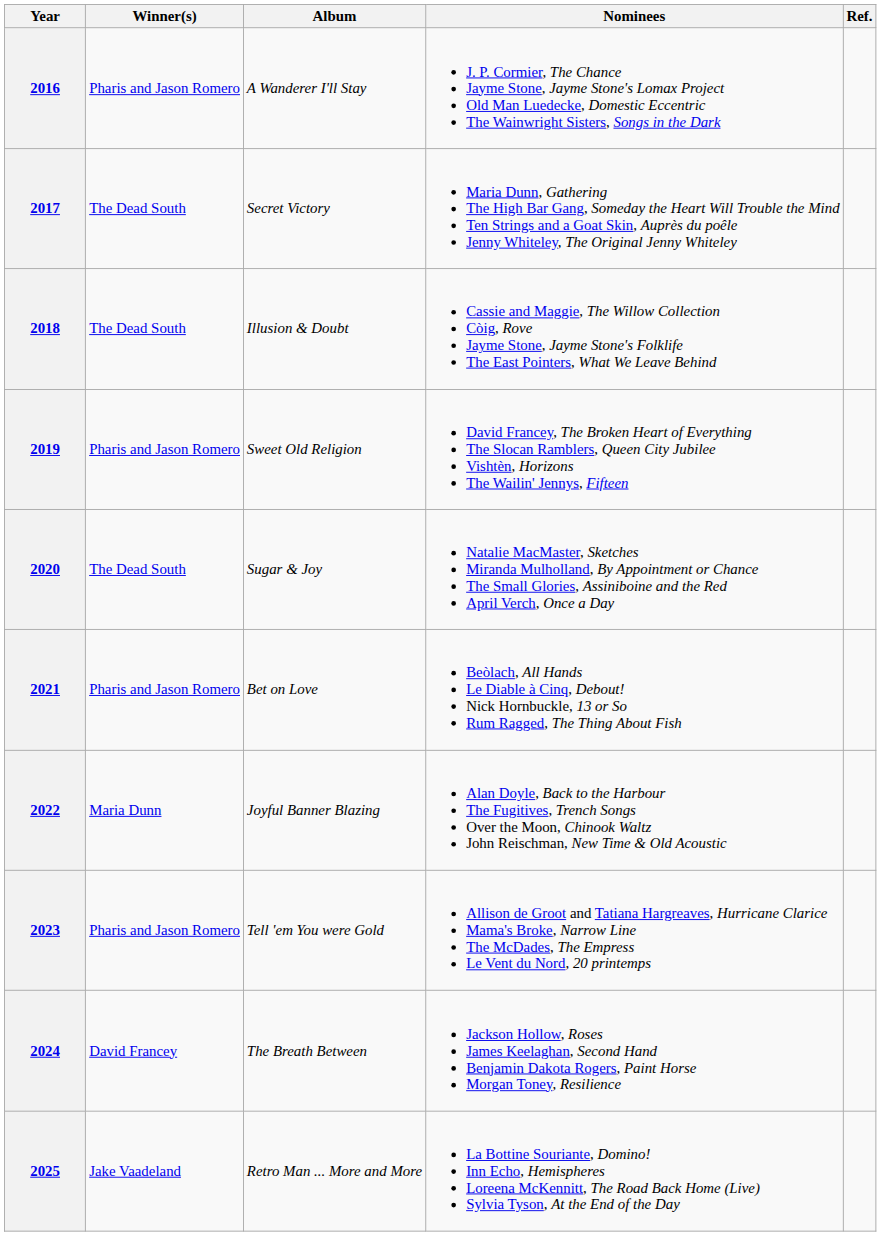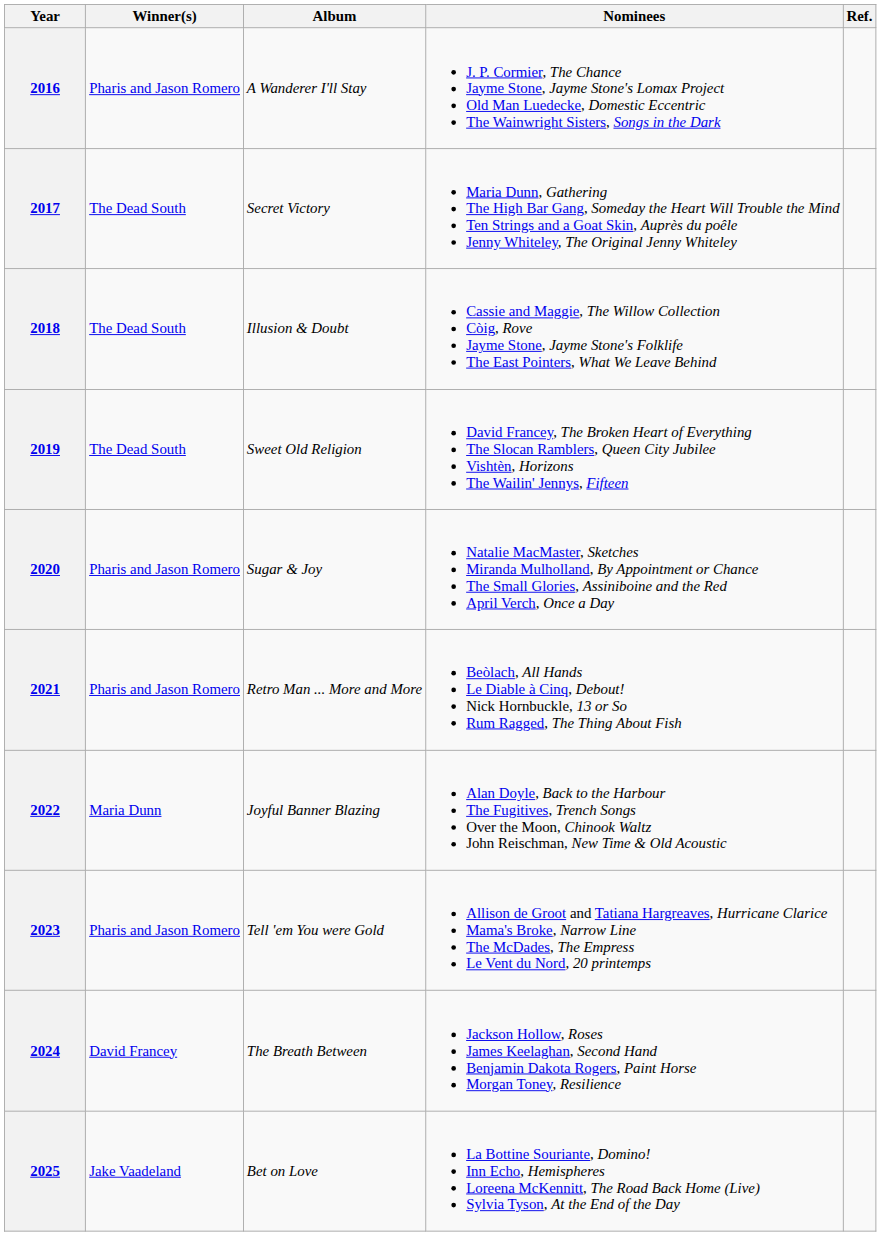 <table class="wikitable sortable">
 <tr>
 <th scope="col" style="width:5em;">Year</th>
 <th scope="col">Winner(s)</th>
 <th scope="col">Album</th>
 <th scope="col" class="unsortable">Nominees</th>
 <th scope="col" class="unsortable">Ref.</th>
 </tr>
 <tr>
 <th scope="row"><a href='#'>2016</a></th>
 <td><a href='#'>Pharis and Jason Romero</a></td>
 <td><em>A Wanderer I'll Stay</em></td>
 <td><br><ul><li><a href='#'>J. P. Cormier</a>, <em>The Chance</em></li><li><a href='#'>Jayme Stone</a>, <em>Jayme Stone's Lomax Project</em></li><li><a href='#'>Old Man Luedecke</a>, <em>Domestic Eccentric</em></li><li><a href='#'>The Wainwright Sisters</a>, <em><a href='#'>Songs in the Dark</a></em></li></ul></td>
 <td></td>
 </tr>
 <tr>
 <th scope="row"><a href='#'>2017</a></th>
 <td><a href='#'>The Dead South</a></td>
 <td><em>Secret Victory</em></td>
 <td><br><ul><li><a href='#'>Maria Dunn</a>, <em>Gathering</em></li><li><a href='#'>The High Bar Gang</a>, <em>Someday the Heart Will Trouble the Mind</em></li><li><a href='#'>Ten Strings and a Goat Skin</a>, <em>Auprès du poêle</em></li><li><a href='#'>Jenny Whiteley</a>, <em>The Original Jenny Whiteley</em></li></ul></td>
 <td></td>
 </tr>
 <tr>
 <th scope="row"><a href='#'>2018</a></th>
 <td><a href='#'>The Dead South</a></td>
 <td><em>Illusion & Doubt</em></td>
 <td><br><ul><li><a href='#'>Cassie and Maggie</a>, <em>The Willow Collection</em></li><li><a href='#'>Còig</a>, <em>Rove</em></li><li><a href='#'>Jayme Stone</a>, <em>Jayme Stone's Folklife</em></li><li><a href='#'>The East Pointers</a>, <em>What We Leave Behind</em></li></ul></td>
 <td></td>
 </tr>
 <tr>
 <th scope="row"><a href='#'>2019</a></th>
-<td><a href='#'>Pharis and Jason Romero</a></td>
+<td><a href='#'>The Dead South</a></td>
 <td><em>Sweet Old Religion</em></td>
 <td><br><ul><li><a href='#'>David Francey</a>, <em>The Broken Heart of Everything</em></li><li><a href='#'>The Slocan Ramblers</a>, <em>Queen City Jubilee</em></li><li><a href='#'>Vishtèn</a>, <em>Horizons</em></li><li><a href='#'>The Wailin' Jennys</a>, <em><a href='#'>Fifteen</a></em></li></ul></td>
 <td></td>
 </tr>
 <tr>
 <th scope="row"><a href='#'>2020</a></th>
-<td><a href='#'>The Dead South</a></td>
+<td><a href='#'>Pharis and Jason Romero</a></td>
 <td><em>Sugar & Joy</em></td>
 <td><br><ul><li><a href='#'>Natalie MacMaster</a>, <em>Sketches</em></li><li><a href='#'>Miranda Mulholland</a>, <em>By Appointment or Chance</em></li><li><a href='#'>The Small Glories</a>, <em>Assiniboine and the Red</em></li><li><a href='#'>April Verch</a>, <em>Once a Day</em></li></ul></td>
 <td></td>
 </tr>
 <tr>
 <th scope="row"><a href='#'>2021</a></th>
 <td><a href='#'>Pharis and Jason Romero</a></td>
-<td><em>Bet on Love</em></td>
+<td><em>Retro Man ... More and More</em></td>
 <td><br><ul><li><a href='#'>Beòlach</a>, <em>All Hands</em></li><li><a href='#'>Le Diable à Cinq</a>, <em>Debout!</em></li><li>Nick Hornbuckle, <em>13 or So</em></li><li><a href='#'>Rum Ragged</a>, <em>The Thing About Fish</em></li></ul></td>
 <td></td>
 </tr>
 <tr>
 <th style="text-align:center;" scope="row"><a href='#'>2022</a></th>
 <td><a href='#'>Maria Dunn</a></td>
 <td><em>Joyful Banner Blazing</em></td>
 <td><br><ul><li><a href='#'>Alan Doyle</a>, <em>Back to the Harbour</em></li><li><a href='#'>The Fugitives</a>, <em>Trench Songs</em></li><li>Over the Moon, <em>Chinook Waltz</em></li><li>John Reischman, <em>New Time & Old Acoustic</em></li></ul></td>
 <td align="center"></td>
 </tr>
 <tr>
 <th scope="row"><a href='#'>2023</a></th>
 <td><a href='#'>Pharis and Jason Romero</a></td>
 <td><em>Tell 'em You were Gold</em></td>
 <td><br><ul><li><a href='#'>Allison de Groot</a> and <a href='#'>Tatiana Hargreaves</a>, <em>Hurricane Clarice</em></li><li><a href='#'>Mama's Broke</a>, <em>Narrow Line</em></li><li><a href='#'>The McDades</a>, <em>The Empress</em></li><li><a href='#'>Le Vent du Nord</a>, <em>20 printemps</em></li></ul></td>
 <td align="center"></td>
 </tr>
 <tr>
 <th scope="row"><a href='#'>2024</a></th>
 <td><a href='#'>David Francey</a></td>
 <td><em>The Breath Between</em></td>
 <td><br><ul><li><a href='#'>Jackson Hollow</a>, <em>Roses</em></li><li><a href='#'>James Keelaghan</a>, <em>Second Hand</em></li><li><a href='#'>Benjamin Dakota Rogers</a>, <em>Paint Horse</em></li><li><a href='#'>Morgan Toney</a>, <em>Resilience</em></li></ul></td>
 <td align="center"></td>
 </tr>
 <tr>
 <th scope="row"><a href='#'>2025</a></th>
 <td><a href='#'>Jake Vaadeland</a></td>
-<td><em>Retro Man ... More and More</em></td>
+<td><em>Bet on Love</em></td>
 <td><br><ul><li><a href='#'>La Bottine Souriante</a>, <em>Domino!</em></li><li><a href='#'>Inn Echo</a>, <em>Hemispheres</em></li><li><a href='#'>Loreena McKennitt</a>, <em>The Road Back Home (Live)</em></li><li><a href='#'>Sylvia Tyson</a>, <em>At the End of the Day</em></li></ul></td>
 <td align="center"></td>
 </tr>
 </table>
